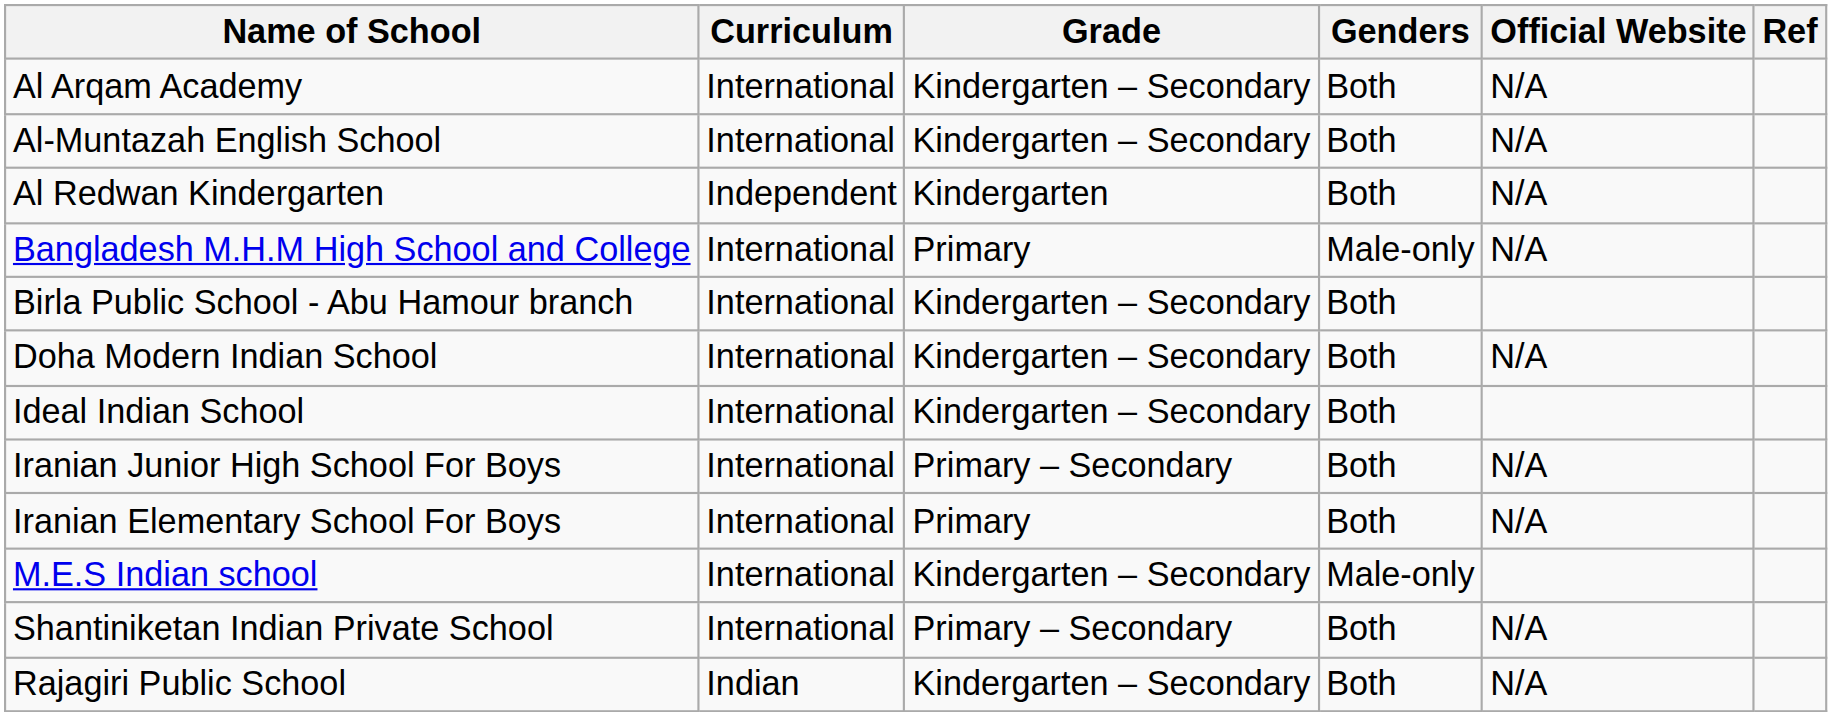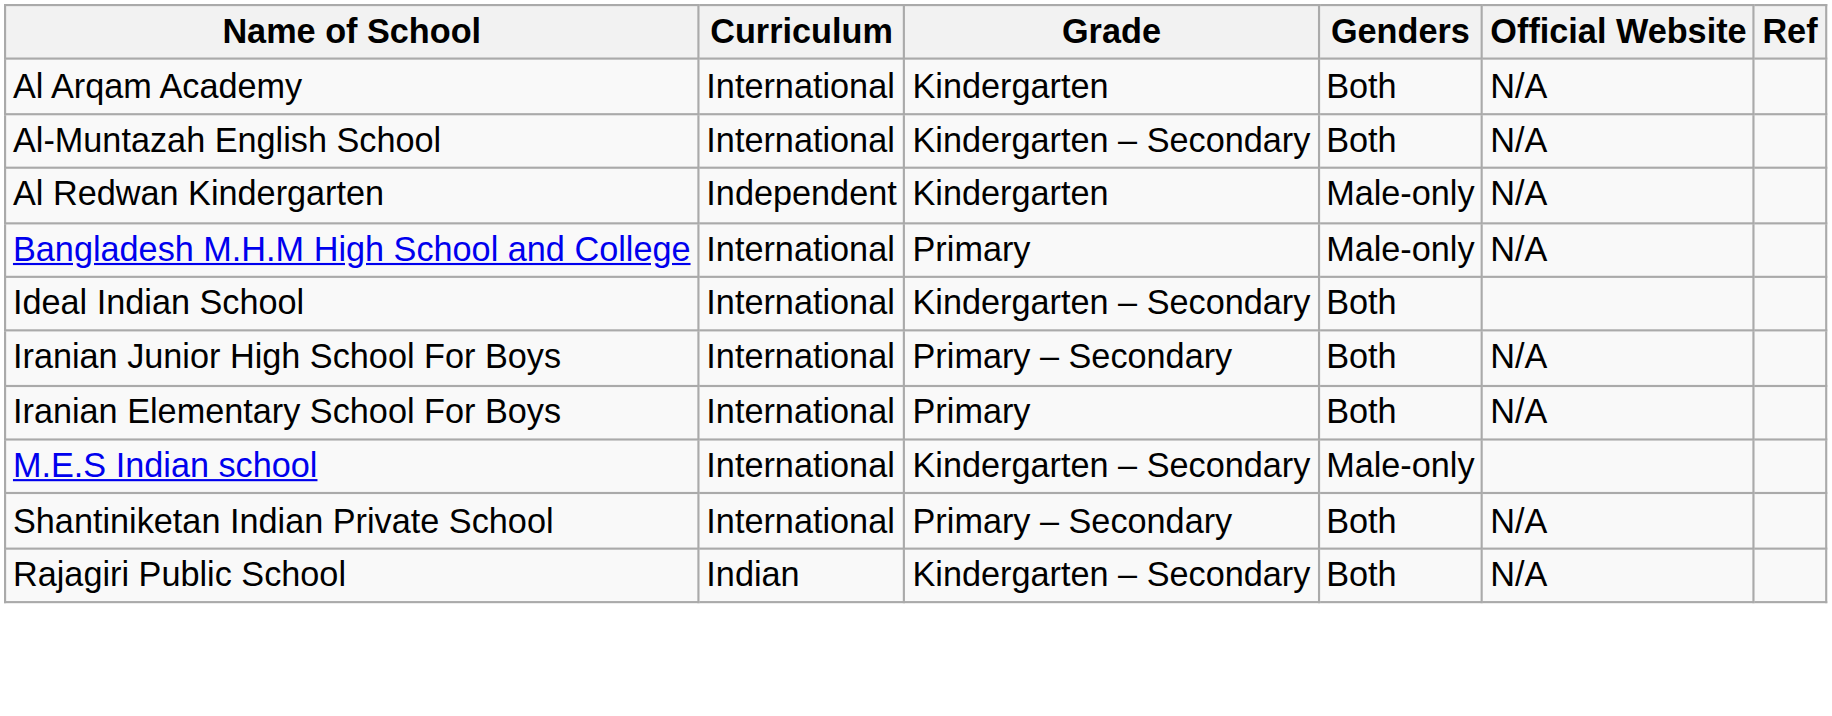 <table class="wikitable">
 <tr>
 <th>Name of School</th>
 <th>Curriculum</th>
 <th>Grade</th>
 <th>Genders</th>
 <th>Official Website</th>
 <th>Ref</th>
 </tr>
 <tr>
 <td>Al Arqam Academy</td>
 <td>International</td>
-<td>Kindergarten – Secondary</td>
+<td>Kindergarten</td>
 <td>Both</td>
 <td>N/A</td>
 <td></td>
 </tr>
 <tr>
 <td>Al-Muntazah English School</td>
 <td>International</td>
 <td>Kindergarten – Secondary</td>
 <td>Both</td>
 <td>N/A</td>
 <td></td>
 </tr>
 <tr>
 <td>Al Redwan Kindergarten</td>
 <td>Independent</td>
 <td>Kindergarten</td>
-<td>Both</td>
+<td>Male-only</td>
 <td>N/A</td>
 <td></td>
 </tr>
 <tr>
 <td><a href='#'>Bangladesh M.H.M High School and College</a></td>
 <td>International</td>
 <td>Primary</td>
 <td>Male-only</td>
-<td>N/A</td>
-<td></td>
-</tr>
-<tr>
-<td>Birla Public School - Abu Hamour branch</td>
-<td>International</td>
-<td>Kindergarten – Secondary</td>
-<td>Both</td>
-<td></td>
-<td></td>
-</tr>
-<tr>
-<td>Doha Modern Indian School</td>
-<td>International</td>
-<td>Kindergarten – Secondary</td>
-<td>Both</td>
 <td>N/A</td>
 <td></td>
 </tr>
 <tr>
 <td>Ideal Indian School</td>
 <td>International</td>
 <td>Kindergarten – Secondary</td>
 <td>Both</td>
 <td></td>
 <td></td>
 </tr>
 <tr>
 <td>Iranian Junior High School For Boys</td>
 <td>International</td>
 <td>Primary – Secondary</td>
 <td>Both</td>
 <td>N/A</td>
 <td></td>
 </tr>
 <tr>
 <td>Iranian Elementary School For Boys</td>
 <td>International</td>
 <td>Primary</td>
 <td>Both</td>
 <td>N/A</td>
 <td></td>
 </tr>
 <tr>
 <td><a href='#'>M.E.S Indian school</a></td>
 <td>International</td>
 <td>Kindergarten – Secondary</td>
 <td>Male-only</td>
 <td></td>
 <td></td>
 </tr>
 <tr>
 <td>Shantiniketan Indian Private School</td>
 <td>International</td>
 <td>Primary – Secondary</td>
 <td>Both</td>
 <td>N/A</td>
 <td></td>
 </tr>
 <tr>
 <td>Rajagiri Public School</td>
 <td>Indian</td>
 <td>Kindergarten – Secondary</td>
 <td>Both</td>
 <td>N/A</td>
 <td></td>
 </tr>
 </table>
